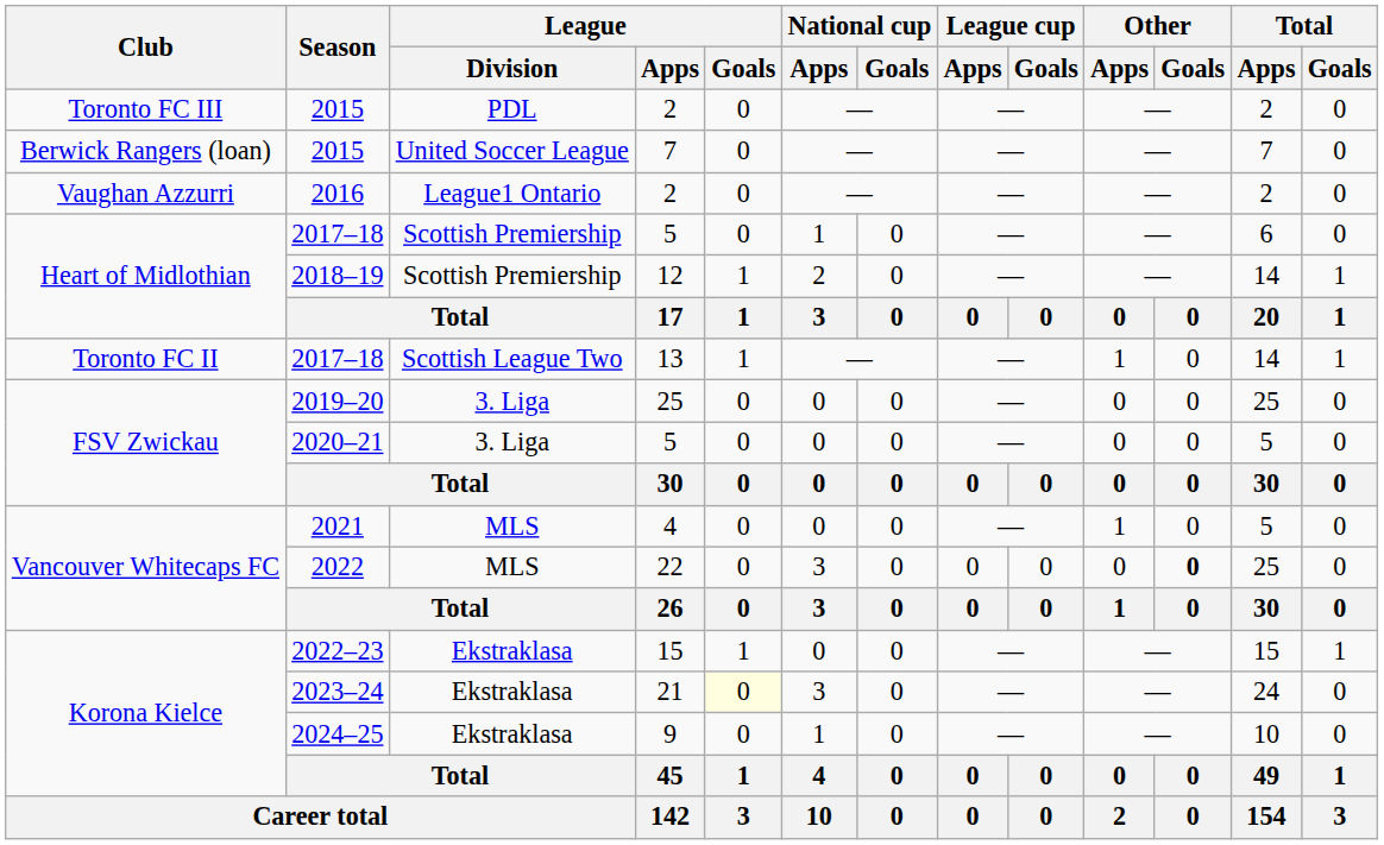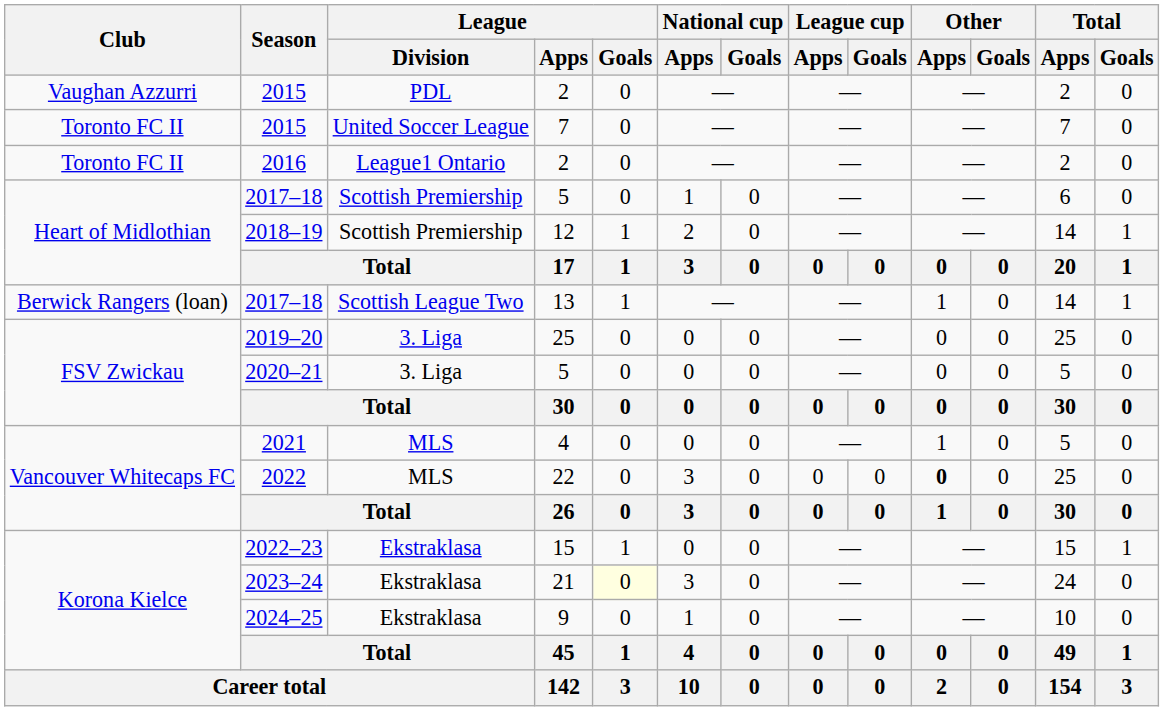 <table class=wikitable style="text-align:center">
 <tr>
 <th rowspan="2">Club</th>
 <th rowspan="2">Season</th>
 <th colspan="3">League</th>
 <th colspan="2">National cup</th>
 <th colspan="2">League cup</th>
 <th colspan="2">Other</th>
 <th colspan="2">Total</th>
 </tr>
 <tr>
 <th>Division</th>
 <th>Apps</th>
 <th>Goals</th>
 <th>Apps</th>
 <th>Goals</th>
 <th>Apps</th>
 <th>Goals</th>
 <th>Apps</th>
 <th>Goals</th>
 <th>Apps</th>
 <th>Goals</th>
 </tr>
 <tr>
-<td><a href='#'>Toronto FC III</a></td>
+<td><a href='#'>Vaughan Azzurri</a></td>
 <td><a href='#'>2015</a></td>
 <td><a href='#'>PDL</a></td>
 <td>2</td>
 <td>0</td>
 <td colspan="2">—</td>
 <td colspan="2">—</td>
 <td colspan="2">—</td>
 <td>2</td>
 <td>0</td>
 </tr>
 <tr>
-<td><a href='#'>Berwick Rangers</a> (loan)</td>
+<td><a href='#'>Toronto FC II</a></td>
 <td><a href='#'>2015</a></td>
 <td><a href='#'>United Soccer League</a></td>
 <td>7</td>
 <td>0</td>
 <td colspan="2">—</td>
 <td colspan="2">—</td>
 <td colspan="2">—</td>
 <td>7</td>
 <td>0</td>
 </tr>
 <tr>
-<td><a href='#'>Vaughan Azzurri</a></td>
+<td><a href='#'>Toronto FC II</a></td>
 <td><a href='#'>2016</a></td>
 <td><a href='#'>League1 Ontario</a></td>
 <td>2</td>
 <td>0</td>
 <td colspan="2">—</td>
 <td colspan="2">—</td>
 <td colspan="2">—</td>
 <td>2</td>
 <td>0</td>
 </tr>
 <tr>
 <td rowspan="3"><a href='#'>Heart of Midlothian</a></td>
 <td><a href='#'>2017–18</a></td>
 <td><a href='#'>Scottish Premiership</a></td>
 <td>5</td>
 <td>0</td>
 <td>1</td>
 <td>0</td>
 <td colspan="2">—</td>
 <td colspan="2">—</td>
 <td>6</td>
 <td>0</td>
 </tr>
 <tr>
 <td><a href='#'>2018–19</a></td>
 <td>Scottish Premiership</td>
 <td>12</td>
 <td>1</td>
 <td>2</td>
 <td>0</td>
 <td colspan="2">—</td>
 <td colspan="2">—</td>
 <td>14</td>
 <td>1</td>
 </tr>
 <tr>
 <th colspan="2">Total</th>
 <th>17</th>
 <th>1</th>
 <th>3</th>
 <th>0</th>
 <th>0</th>
 <th>0</th>
 <th>0</th>
 <th>0</th>
 <th>20</th>
 <th>1</th>
 </tr>
 <tr>
-<td><a href='#'>Toronto FC II</a></td>
+<td><a href='#'>Berwick Rangers</a> (loan)</td>
 <td><a href='#'>2017–18</a></td>
 <td><a href='#'>Scottish League Two</a></td>
 <td>13</td>
 <td>1</td>
 <td colspan="2">—</td>
 <td colspan="2">—</td>
 <td>1</td>
 <td>0</td>
 <td>14</td>
 <td>1</td>
 </tr>
 <tr>
 <td rowspan="3"><a href='#'>FSV Zwickau</a></td>
 <td><a href='#'>2019–20</a></td>
 <td><a href='#'>3. Liga</a></td>
 <td>25</td>
 <td>0</td>
 <td>0</td>
 <td>0</td>
 <td colspan="2">—</td>
 <td>0</td>
 <td>0</td>
 <td>25</td>
 <td>0</td>
 </tr>
 <tr>
 <td><a href='#'>2020–21</a></td>
 <td>3. Liga</td>
 <td>5</td>
 <td>0</td>
 <td>0</td>
 <td>0</td>
 <td colspan="2">—</td>
 <td>0</td>
 <td>0</td>
 <td>5</td>
 <td>0</td>
 </tr>
 <tr>
 <th colspan="2">Total</th>
 <th>30</th>
 <th>0</th>
 <th>0</th>
 <th>0</th>
 <th>0</th>
 <th>0</th>
 <th>0</th>
 <th>0</th>
 <th>30</th>
 <th>0</th>
 </tr>
 <tr>
 <td rowspan="3"><a href='#'>Vancouver Whitecaps FC</a></td>
 <td><a href='#'>2021</a></td>
 <td><a href='#'>MLS</a></td>
 <td>4</td>
 <td>0</td>
 <td>0</td>
 <td>0</td>
 <td colspan="2">—</td>
 <td>1</td>
 <td>0</td>
 <td>5</td>
 <td>0</td>
 </tr>
 <tr>
 <td><a href='#'>2022</a></td>
 <td>MLS</td>
 <td>22</td>
 <td>0</td>
 <td>3</td>
 <td>0</td>
 <td>0</td>
 <td>0</td>
+<td><strong>0</strong></td>
 <td>0</td>
-<td><strong>0</strong></td>
 <td>25</td>
 <td>0</td>
 </tr>
 <tr>
 <th colspan="2">Total</th>
 <th>26</th>
 <th>0</th>
 <th>3</th>
 <th>0</th>
 <th>0</th>
 <th>0</th>
 <th>1</th>
 <th>0</th>
 <th>30</th>
 <th>0</th>
 </tr>
 <tr>
 <td rowspan="4"><a href='#'>Korona Kielce</a></td>
 <td><a href='#'>2022–23</a></td>
 <td><a href='#'>Ekstraklasa</a></td>
 <td>15</td>
 <td>1</td>
 <td>0</td>
 <td>0</td>
 <td colspan="2">—</td>
 <td colspan="2">—</td>
 <td>15</td>
 <td>1</td>
 </tr>
 <tr>
 <td><a href='#'>2023–24</a></td>
 <td>Ekstraklasa</td>
 <td>21</td>
 <td style="background: lightyellow;">0</td>
 <td>3</td>
 <td>0</td>
 <td colspan="2">—</td>
 <td colspan="2">—</td>
 <td>24</td>
 <td>0</td>
 </tr>
 <tr>
 <td><a href='#'>2024–25</a></td>
 <td>Ekstraklasa</td>
 <td>9</td>
 <td>0</td>
 <td>1</td>
 <td>0</td>
 <td colspan="2">—</td>
 <td colspan="2">—</td>
 <td>10</td>
 <td>0</td>
 </tr>
 <tr>
 <th colspan="2">Total</th>
 <th>45</th>
 <th>1</th>
 <th>4</th>
 <th>0</th>
 <th>0</th>
 <th>0</th>
 <th>0</th>
 <th>0</th>
 <th>49</th>
 <th>1</th>
 </tr>
 <tr>
 <th colspan="3">Career total</th>
 <th>142</th>
 <th>3</th>
 <th>10</th>
 <th>0</th>
 <th>0</th>
 <th>0</th>
 <th>2</th>
 <th>0</th>
 <th>154</th>
 <th>3</th>
 </tr>
 </table>
